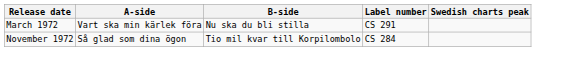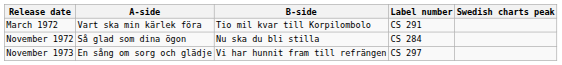 <table class="wikitable">
 <tr>
 <th>Release date</th>
 <th>A-side</th>
 <th>B-side</th>
 <th>Label number</th>
 <th>Swedish charts peak</th>
 </tr>
 <tr>
 <td>March 1972</td>
 <td>Vart ska min kärlek föra</td>
-<td>Nu ska du bli stilla</td>
+<td>Tio mil kvar till Korpilombolo</td>
 <td>CS 291</td>
 <td></td>
 </tr>
 <tr>
 <td>November 1972</td>
 <td>Så glad som dina ögon</td>
-<td>Tio mil kvar till Korpilombolo</td>
+<td>Nu ska du bli stilla</td>
 <td>CS 284</td>
 <td></td>
 </tr>
+<tr>
+<td>November 1973</td>
+<td>En sång om sorg och glädje</td>
+<td>Vi har hunnit fram till refrängen</td>
+<td>CS 297</td>
+<td></td>
+</tr>
 </table>
